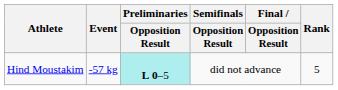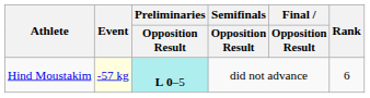 <table class="wikitable" style="font-size:90%;">
 <tr>
 <th rowspan=2>Athlete</th>
 <th rowspan=2>Event</th>
 <th>Preliminaries</th>
 <th>Semifinals</th>
 <th>Final / </th>
 <th rowspan=2>Rank</th>
 </tr>
 <tr style="font-size:95%">
 <th>Opposition<br>Result</th>
 <th>Opposition<br>Result</th>
 <th>Opposition<br>Result</th>
 </tr>
 <tr align=center>
 <td align=left><a href='#'>Hind Moustakim</a></td>
-<td align=left><a href='#'>-57 kg</a></td>
+<td align=left style="background: lightyellow;"><a href='#'>-57 kg</a></td>
 <td style="background: paleturquoise;"><br><strong>L</strong> <strong>0</strong>–5</td>
 <td colspan=2>did not advance</td>
-<td>5</td>
+<td>6</td>
 </tr>
 </table>
